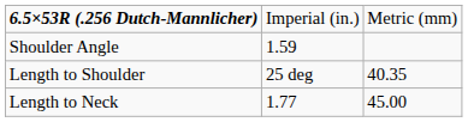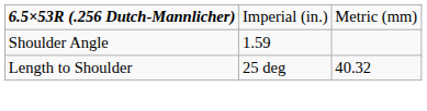 <table class="wikitable">
 <tr>
 <td><strong><em>6.5×53R (.256 Dutch-Mannlicher)</em></strong></td>
 <td>Imperial (in.)</td>
 <td>Metric (mm)</td>
 </tr>
 <tr>
 <td>Shoulder Angle</td>
 <td>1.59</td>
 <td></td>
 </tr>
 <tr>
 <td>Length to Shoulder</td>
 <td>25 deg</td>
-<td>40.35</td>
-</tr>
-<tr>
-<td>Length to Neck</td>
-<td>1.77</td>
-<td>45.00</td>
+<td>40.32</td>
 </tr>
 </table>
